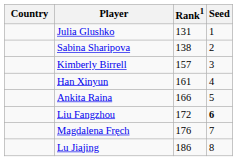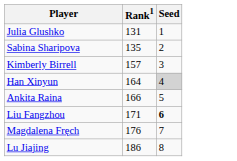 <table class="sortable wikitable">
 <tr>
-<th width="70">Country</th>
 <th width="175">Player</th>
 <th>Rank<sup>1</sup></th>
 <th>Seed</th>
 </tr>
 <tr>
-<td></td>
 <td><a href='#'>Julia Glushko</a></td>
 <td>131</td>
 <td>1</td>
 </tr>
 <tr>
-<td></td>
 <td><a href='#'>Sabina Sharipova</a></td>
-<td>138</td>
+<td>135</td>
 <td>2</td>
 </tr>
 <tr>
-<td></td>
 <td><a href='#'>Kimberly Birrell</a></td>
 <td>157</td>
 <td>3</td>
 </tr>
 <tr>
-<td></td>
 <td><a href='#'>Han Xinyun</a></td>
-<td>161</td>
-<td>4</td>
+<td>164</td>
+<td style="background: lightgrey;">4</td>
 </tr>
 <tr>
-<td></td>
 <td><a href='#'>Ankita Raina</a></td>
 <td>166</td>
 <td>5</td>
 </tr>
 <tr>
-<td></td>
 <td><a href='#'>Liu Fangzhou</a></td>
-<td>172</td>
+<td>171</td>
 <td><strong>6</strong></td>
 </tr>
 <tr>
-<td></td>
 <td><a href='#'>Magdalena Fręch</a></td>
 <td>176</td>
 <td>7</td>
 </tr>
 <tr>
-<td></td>
 <td><a href='#'>Lu Jiajing</a></td>
 <td>186</td>
 <td>8</td>
 </tr>
 </table>
